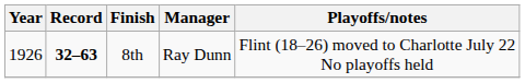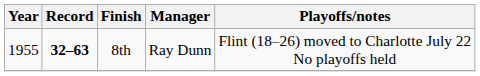 <table class="wikitable">
 <tr>
 <th>Year</th>
 <th>Record</th>
 <th>Finish</th>
 <th>Manager</th>
 <th>Playoffs/notes</th>
 </tr>
 <tr align=center>
-<td>1926</td>
+<td>1955</td>
 <td><strong>32–63</strong></td>
 <td>8th</td>
 <td>Ray Dunn</td>
 <td>Flint (18–26) moved to Charlotte July 22<br>No playoffs held</td>
 </tr>
 <tr align=center>
 </tr>
 </table>
